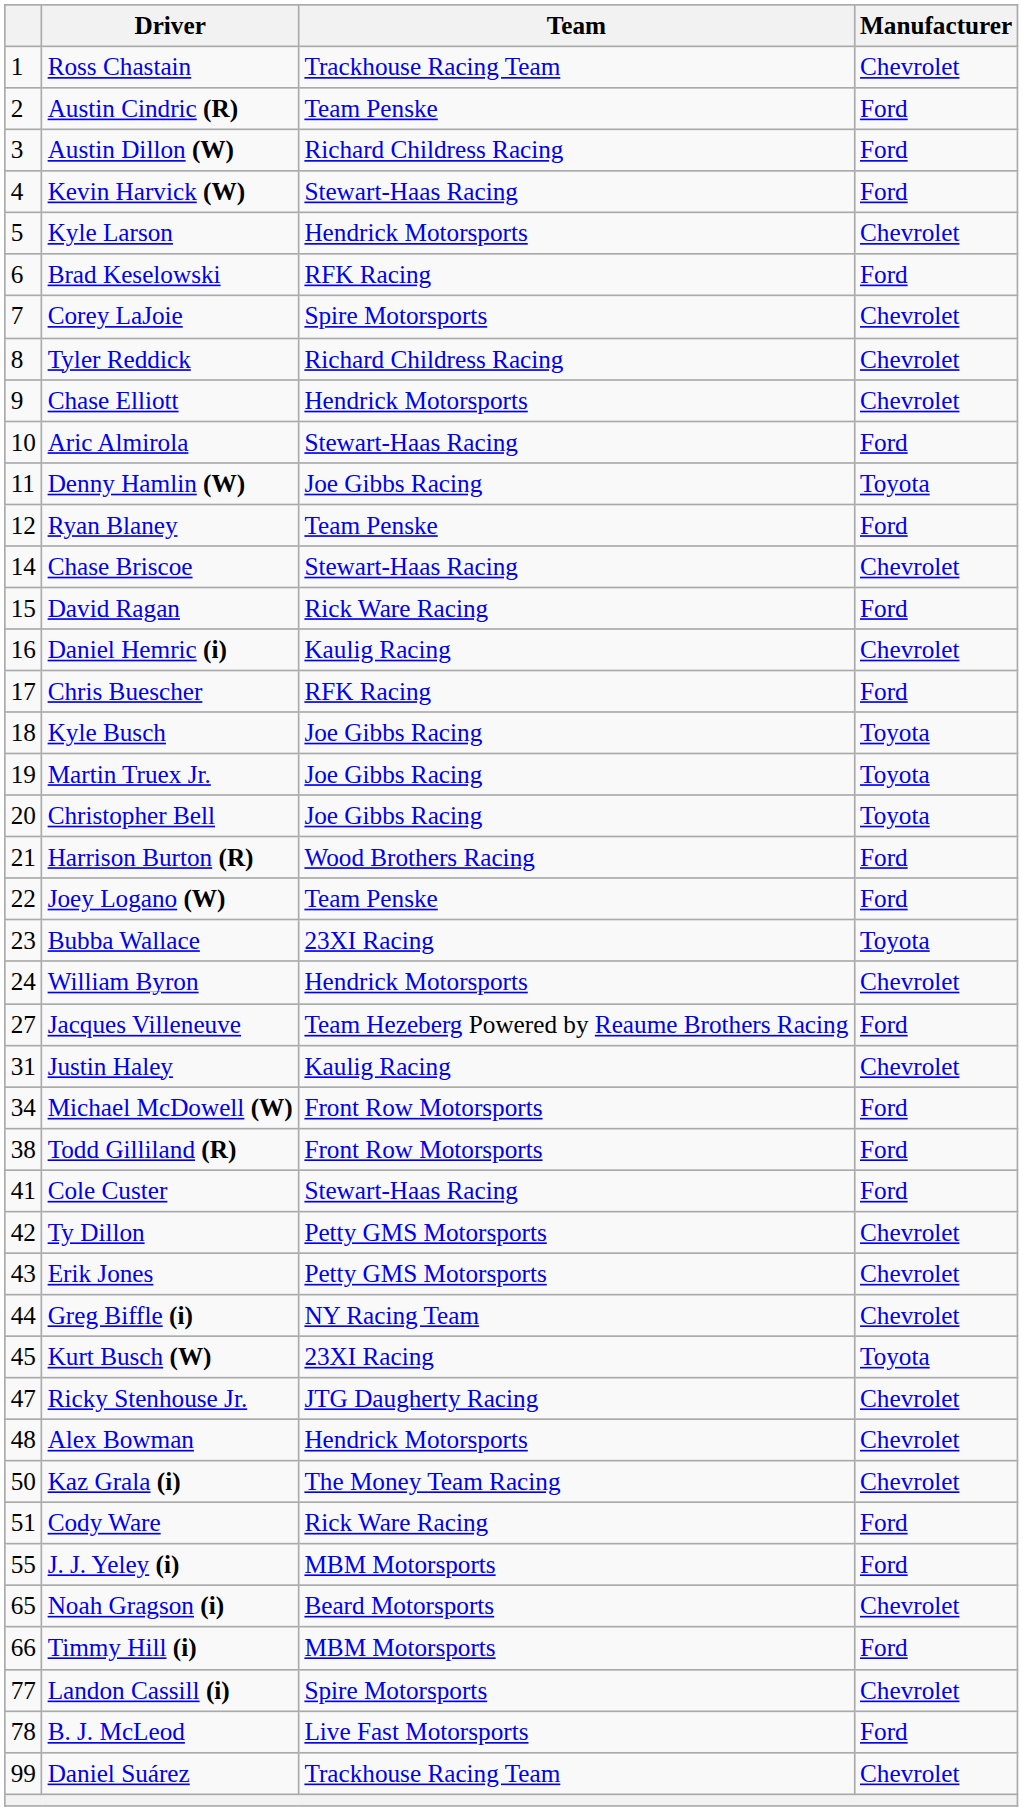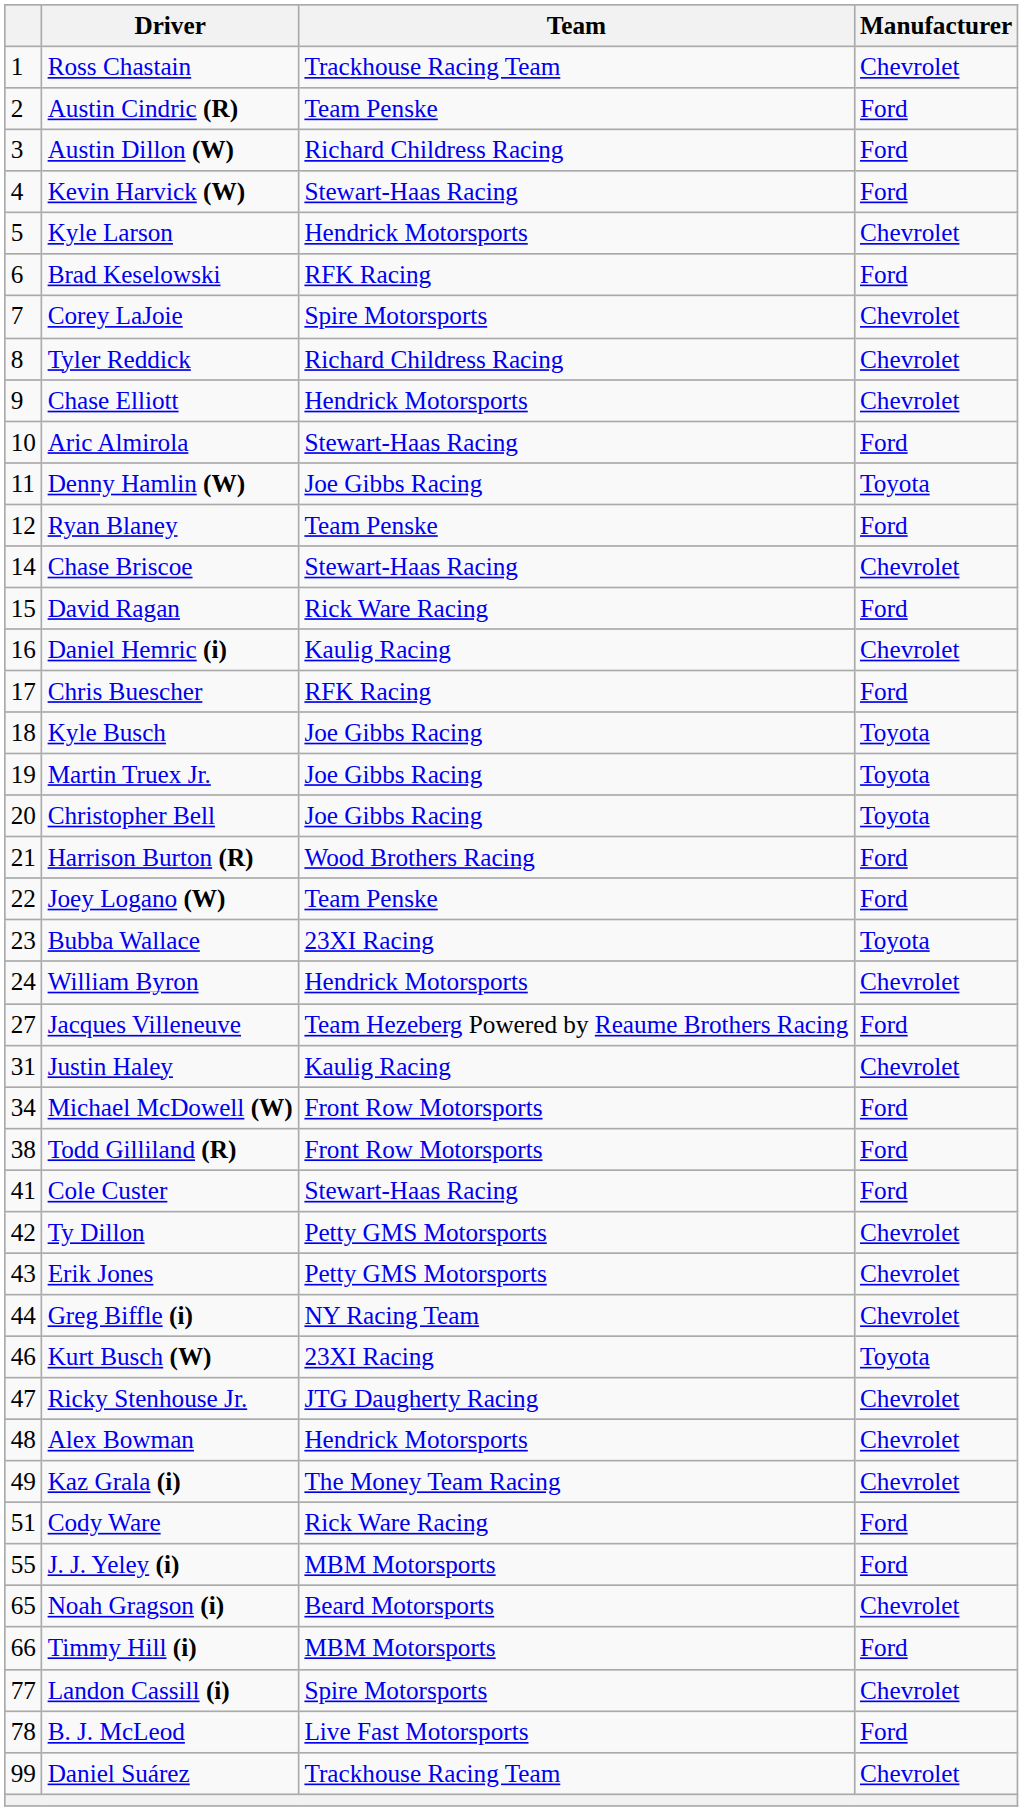 <table class="wikitable" style="font-size:95%">
 <tr>
 <th></th>
 <th>Driver</th>
 <th>Team</th>
 <th>Manufacturer</th>
 </tr>
 <tr>
 <td>1</td>
 <td><a href='#'>Ross Chastain</a></td>
 <td><a href='#'>Trackhouse Racing Team</a></td>
 <td><a href='#'>Chevrolet</a></td>
 </tr>
 <tr>
 <td>2</td>
 <td><a href='#'>Austin Cindric</a> <strong>(R)</strong></td>
 <td><a href='#'>Team Penske</a></td>
 <td><a href='#'>Ford</a></td>
 </tr>
 <tr>
 <td>3</td>
 <td><a href='#'>Austin Dillon</a> <strong>(W)</strong></td>
 <td><a href='#'>Richard Childress Racing</a></td>
 <td><a href='#'>Ford</a></td>
 </tr>
 <tr>
 <td>4</td>
 <td><a href='#'>Kevin Harvick</a> <strong>(W)</strong></td>
 <td><a href='#'>Stewart-Haas Racing</a></td>
 <td><a href='#'>Ford</a></td>
 </tr>
 <tr>
 <td>5</td>
 <td><a href='#'>Kyle Larson</a></td>
 <td><a href='#'>Hendrick Motorsports</a></td>
 <td><a href='#'>Chevrolet</a></td>
 </tr>
 <tr>
 <td>6</td>
 <td><a href='#'>Brad Keselowski</a></td>
 <td><a href='#'>RFK Racing</a></td>
 <td><a href='#'>Ford</a></td>
 </tr>
 <tr>
 <td>7</td>
 <td><a href='#'>Corey LaJoie</a></td>
 <td><a href='#'>Spire Motorsports</a></td>
 <td><a href='#'>Chevrolet</a></td>
 </tr>
 <tr>
 <td>8</td>
 <td><a href='#'>Tyler Reddick</a></td>
 <td><a href='#'>Richard Childress Racing</a></td>
 <td><a href='#'>Chevrolet</a></td>
 </tr>
 <tr>
 <td>9</td>
 <td><a href='#'>Chase Elliott</a></td>
 <td><a href='#'>Hendrick Motorsports</a></td>
 <td><a href='#'>Chevrolet</a></td>
 </tr>
 <tr>
 <td>10</td>
 <td><a href='#'>Aric Almirola</a></td>
 <td><a href='#'>Stewart-Haas Racing</a></td>
 <td><a href='#'>Ford</a></td>
 </tr>
 <tr>
 <td>11</td>
 <td><a href='#'>Denny Hamlin</a> <strong>(W)</strong></td>
 <td><a href='#'>Joe Gibbs Racing</a></td>
 <td><a href='#'>Toyota</a></td>
 </tr>
 <tr>
 <td>12</td>
 <td><a href='#'>Ryan Blaney</a></td>
 <td><a href='#'>Team Penske</a></td>
 <td><a href='#'>Ford</a></td>
 </tr>
 <tr>
 <td>14</td>
 <td><a href='#'>Chase Briscoe</a></td>
 <td><a href='#'>Stewart-Haas Racing</a></td>
 <td><a href='#'>Chevrolet</a></td>
 </tr>
 <tr>
 <td>15</td>
 <td><a href='#'>David Ragan</a></td>
 <td><a href='#'>Rick Ware Racing</a></td>
 <td><a href='#'>Ford</a></td>
 </tr>
 <tr>
 <td>16</td>
 <td><a href='#'>Daniel Hemric</a> <strong>(i)</strong></td>
 <td><a href='#'>Kaulig Racing</a></td>
 <td><a href='#'>Chevrolet</a></td>
 </tr>
 <tr>
 <td>17</td>
 <td><a href='#'>Chris Buescher</a></td>
 <td><a href='#'>RFK Racing</a></td>
 <td><a href='#'>Ford</a></td>
 </tr>
 <tr>
 <td>18</td>
 <td><a href='#'>Kyle Busch</a></td>
 <td><a href='#'>Joe Gibbs Racing</a></td>
 <td><a href='#'>Toyota</a></td>
 </tr>
 <tr>
 <td>19</td>
 <td><a href='#'>Martin Truex Jr.</a></td>
 <td><a href='#'>Joe Gibbs Racing</a></td>
 <td><a href='#'>Toyota</a></td>
 </tr>
 <tr>
 <td>20</td>
 <td><a href='#'>Christopher Bell</a></td>
 <td><a href='#'>Joe Gibbs Racing</a></td>
 <td><a href='#'>Toyota</a></td>
 </tr>
 <tr>
 <td>21</td>
 <td><a href='#'>Harrison Burton</a> <strong>(R)</strong></td>
 <td><a href='#'>Wood Brothers Racing</a></td>
 <td><a href='#'>Ford</a></td>
 </tr>
 <tr>
 <td>22</td>
 <td><a href='#'>Joey Logano</a> <strong>(W)</strong></td>
 <td><a href='#'>Team Penske</a></td>
 <td><a href='#'>Ford</a></td>
 </tr>
 <tr>
 <td>23</td>
 <td><a href='#'>Bubba Wallace</a></td>
 <td><a href='#'>23XI Racing</a></td>
 <td><a href='#'>Toyota</a></td>
 </tr>
 <tr>
 <td>24</td>
 <td><a href='#'>William Byron</a></td>
 <td><a href='#'>Hendrick Motorsports</a></td>
 <td><a href='#'>Chevrolet</a></td>
 </tr>
 <tr>
 <td>27</td>
 <td><a href='#'>Jacques Villeneuve</a></td>
 <td nowrap><a href='#'>Team Hezeberg</a> Powered by <a href='#'>Reaume Brothers Racing</a></td>
 <td><a href='#'>Ford</a></td>
 </tr>
 <tr>
 <td>31</td>
 <td><a href='#'>Justin Haley</a></td>
 <td><a href='#'>Kaulig Racing</a></td>
 <td><a href='#'>Chevrolet</a></td>
 </tr>
 <tr>
 <td>34</td>
 <td nowrap><a href='#'>Michael McDowell</a> <strong>(W)</strong></td>
 <td><a href='#'>Front Row Motorsports</a></td>
 <td><a href='#'>Ford</a></td>
 </tr>
 <tr>
 <td>38</td>
 <td><a href='#'>Todd Gilliland</a> <strong>(R)</strong></td>
 <td><a href='#'>Front Row Motorsports</a></td>
 <td><a href='#'>Ford</a></td>
 </tr>
 <tr>
 <td>41</td>
 <td><a href='#'>Cole Custer</a></td>
 <td><a href='#'>Stewart-Haas Racing</a></td>
 <td><a href='#'>Ford</a></td>
 </tr>
 <tr>
 <td>42</td>
 <td><a href='#'>Ty Dillon</a></td>
 <td><a href='#'>Petty GMS Motorsports</a></td>
 <td><a href='#'>Chevrolet</a></td>
 </tr>
 <tr>
 <td>43</td>
 <td><a href='#'>Erik Jones</a></td>
 <td><a href='#'>Petty GMS Motorsports</a></td>
 <td><a href='#'>Chevrolet</a></td>
 </tr>
 <tr>
 <td>44</td>
 <td><a href='#'>Greg Biffle</a> <strong>(i)</strong></td>
 <td><a href='#'>NY Racing Team</a></td>
 <td><a href='#'>Chevrolet</a></td>
 </tr>
 <tr>
-<td>45</td>
+<td>46</td>
 <td><a href='#'>Kurt Busch</a> <strong>(W)</strong></td>
 <td><a href='#'>23XI Racing</a></td>
 <td><a href='#'>Toyota</a></td>
 </tr>
 <tr>
 <td>47</td>
 <td><a href='#'>Ricky Stenhouse Jr.</a></td>
 <td><a href='#'>JTG Daugherty Racing</a></td>
 <td><a href='#'>Chevrolet</a></td>
 </tr>
 <tr>
 <td>48</td>
 <td><a href='#'>Alex Bowman</a></td>
 <td><a href='#'>Hendrick Motorsports</a></td>
 <td><a href='#'>Chevrolet</a></td>
 </tr>
 <tr>
-<td>50</td>
+<td>49</td>
 <td><a href='#'>Kaz Grala</a> <strong>(i)</strong></td>
 <td><a href='#'>The Money Team Racing</a></td>
 <td><a href='#'>Chevrolet</a></td>
 </tr>
 <tr>
 <td>51</td>
 <td><a href='#'>Cody Ware</a></td>
 <td><a href='#'>Rick Ware Racing</a></td>
 <td><a href='#'>Ford</a></td>
 </tr>
 <tr>
 <td>55</td>
 <td><a href='#'>J. J. Yeley</a> <strong>(i)</strong></td>
 <td><a href='#'>MBM Motorsports</a></td>
 <td><a href='#'>Ford</a></td>
 </tr>
 <tr>
 <td>65</td>
 <td><a href='#'>Noah Gragson</a> <strong>(i)</strong></td>
 <td><a href='#'>Beard Motorsports</a></td>
 <td><a href='#'>Chevrolet</a></td>
 </tr>
 <tr>
 <td>66</td>
 <td><a href='#'>Timmy Hill</a> <strong>(i)</strong></td>
 <td><a href='#'>MBM Motorsports</a></td>
 <td><a href='#'>Ford</a></td>
 </tr>
 <tr>
 <td>77</td>
 <td><a href='#'>Landon Cassill</a> <strong>(i)</strong></td>
 <td><a href='#'>Spire Motorsports</a></td>
 <td><a href='#'>Chevrolet</a></td>
 </tr>
 <tr>
 <td>78</td>
 <td><a href='#'>B. J. McLeod</a></td>
 <td><a href='#'>Live Fast Motorsports</a></td>
 <td><a href='#'>Ford</a></td>
 </tr>
 <tr>
 <td>99</td>
 <td><a href='#'>Daniel Suárez</a></td>
 <td><a href='#'>Trackhouse Racing Team</a></td>
 <td><a href='#'>Chevrolet</a></td>
 </tr>
 <tr>
 <th colspan="4"></th>
 </tr>
 </table>
